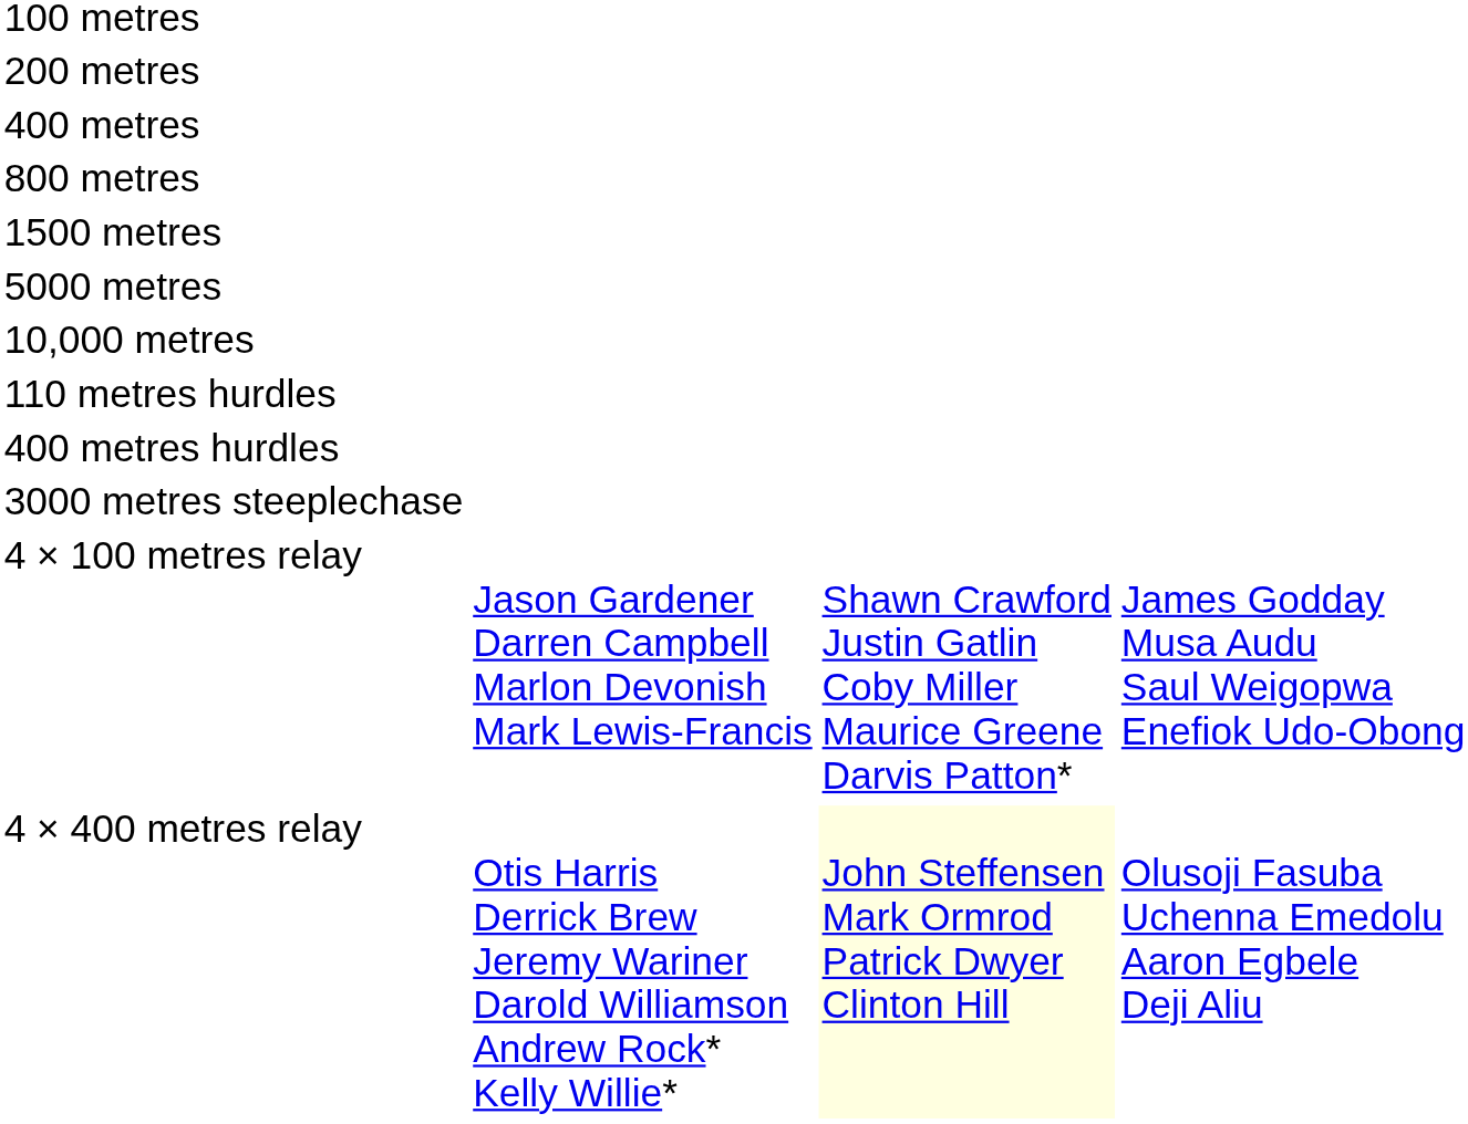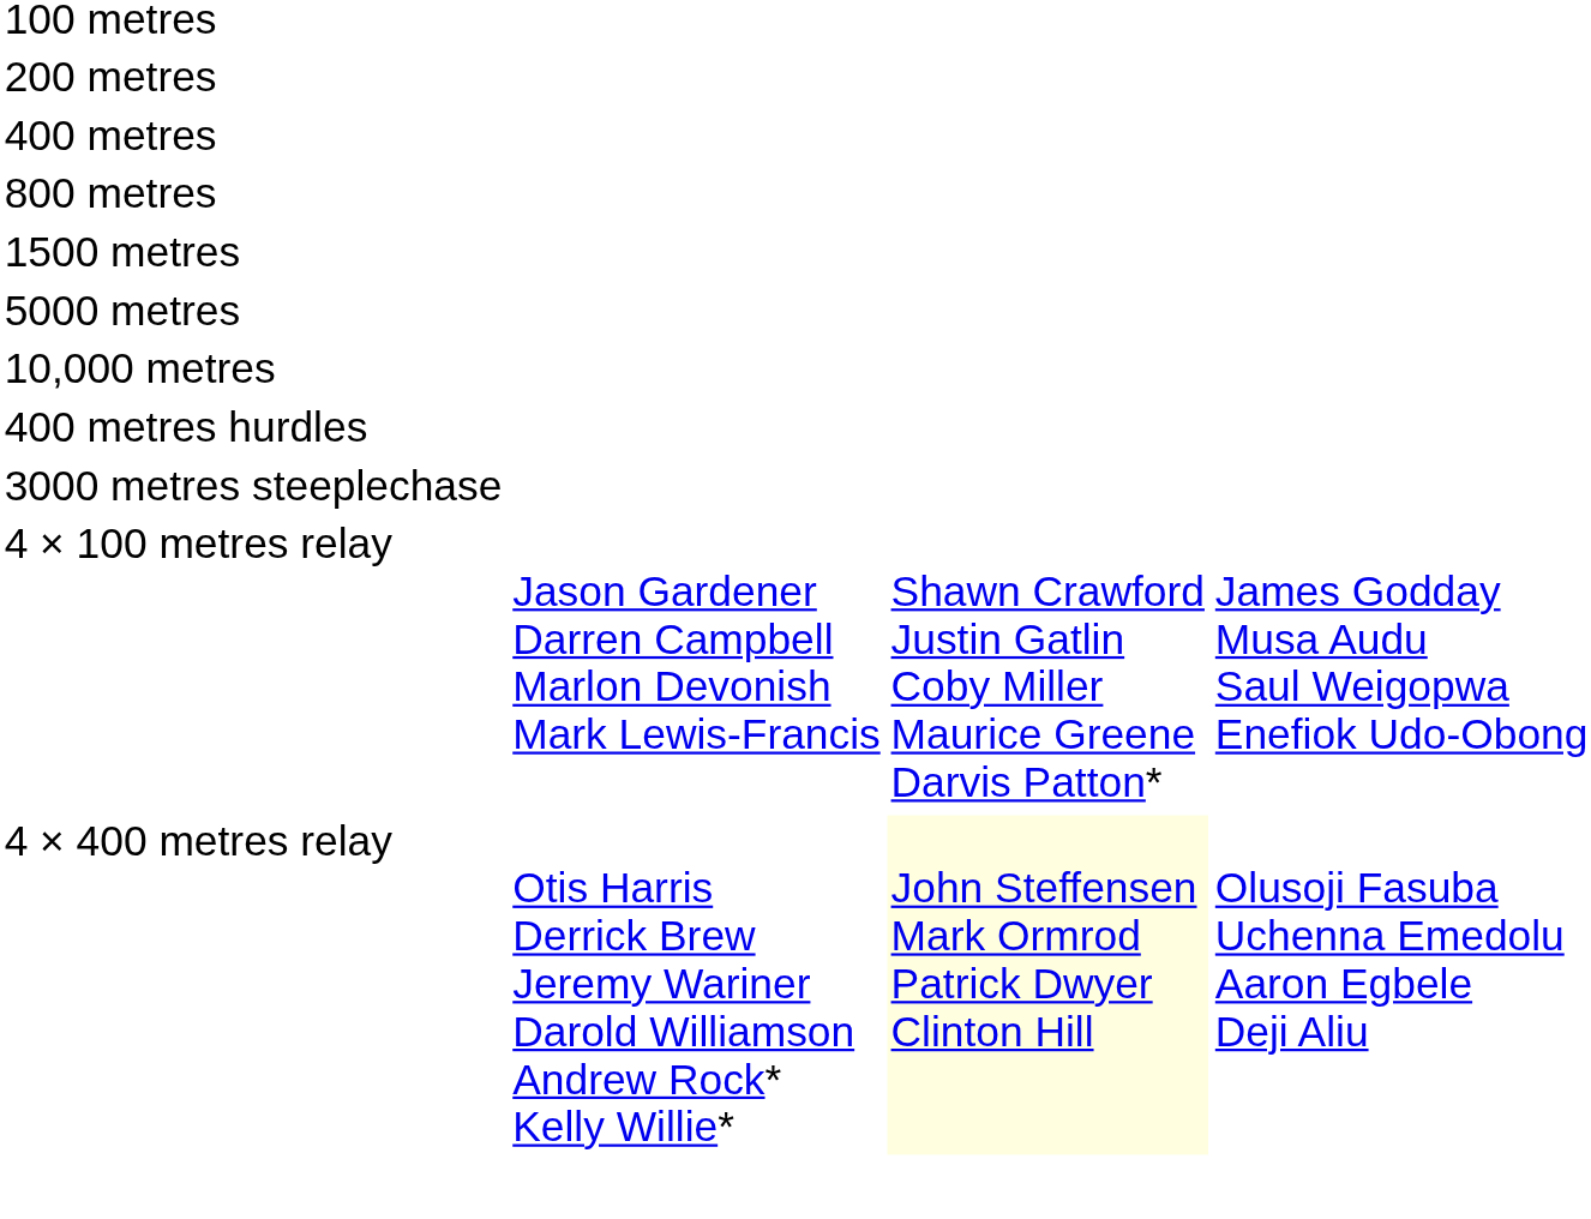 <table>
 <tr>
 <td>100 metres<br></td>
 <td></td>
 <td></td>
 <td></td>
 </tr>
 <tr>
 <td>200 metres<br></td>
 <td></td>
 <td></td>
 <td></td>
 </tr>
 <tr>
 <td>400 metres<br></td>
 <td></td>
 <td></td>
 <td></td>
 </tr>
 <tr>
 <td>800 metres<br></td>
 <td></td>
 <td></td>
 <td></td>
 </tr>
 <tr>
 <td>1500 metres<br></td>
 <td></td>
 <td></td>
 <td></td>
 </tr>
 <tr>
 <td>5000 metres<br></td>
 <td></td>
 <td></td>
 <td></td>
 </tr>
 <tr>
 <td>10,000 metres<br></td>
 <td></td>
 <td></td>
 <td></td>
 </tr>
 <tr>
-<td>110 metres hurdles<br></td>
-<td></td>
-<td></td>
-<td></td>
-</tr>
-<tr>
 <td>400 metres hurdles<br></td>
 <td></td>
 <td></td>
 <td></td>
 </tr>
 <tr>
 <td>3000 metres steeplechase<br></td>
 <td></td>
 <td></td>
 <td></td>
 </tr>
 <tr valign="top">
 <td>4 × 100 metres relay<br></td>
 <td><br><a href='#'>Jason Gardener</a><br><a href='#'>Darren Campbell</a><br><a href='#'>Marlon Devonish</a><br><a href='#'>Mark Lewis-Francis</a></td>
 <td><br><a href='#'>Shawn Crawford</a><br><a href='#'>Justin Gatlin</a><br><a href='#'>Coby Miller</a><br><a href='#'>Maurice Greene</a><br><a href='#'>Darvis Patton</a>*</td>
 <td><br><a href='#'>James Godday</a><br><a href='#'>Musa Audu</a><br><a href='#'>Saul Weigopwa</a><br><a href='#'>Enefiok Udo-Obong</a></td>
 </tr>
 <tr valign="top">
 <td>4 × 400 metres relay<br></td>
 <td><br><a href='#'>Otis Harris</a><br><a href='#'>Derrick Brew</a><br><a href='#'>Jeremy Wariner</a><br><a href='#'>Darold Williamson</a><br><a href='#'>Andrew Rock</a>*<br><a href='#'>Kelly Willie</a>*</td>
 <td style="background: lightyellow;"><br><a href='#'>John Steffensen</a><br><a href='#'>Mark Ormrod</a><br><a href='#'>Patrick Dwyer</a><br><a href='#'>Clinton Hill</a></td>
 <td><br><a href='#'>Olusoji Fasuba</a><br><a href='#'>Uchenna Emedolu</a><br><a href='#'>Aaron Egbele</a><br><a href='#'>Deji Aliu</a></td>
 </tr>
 </table>
